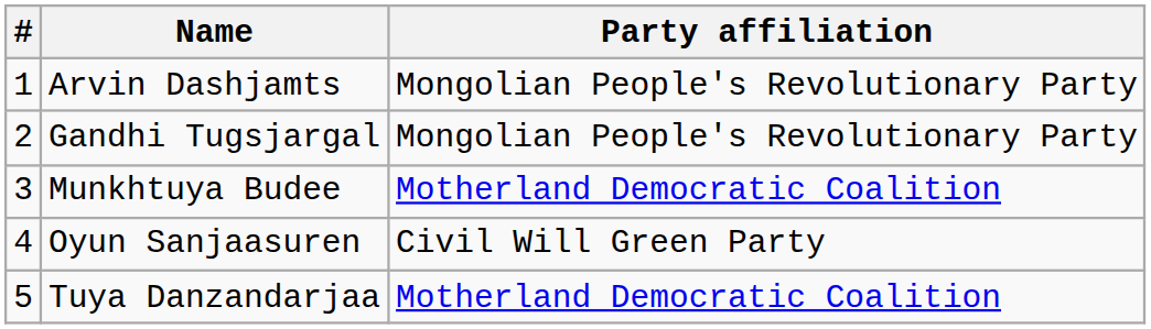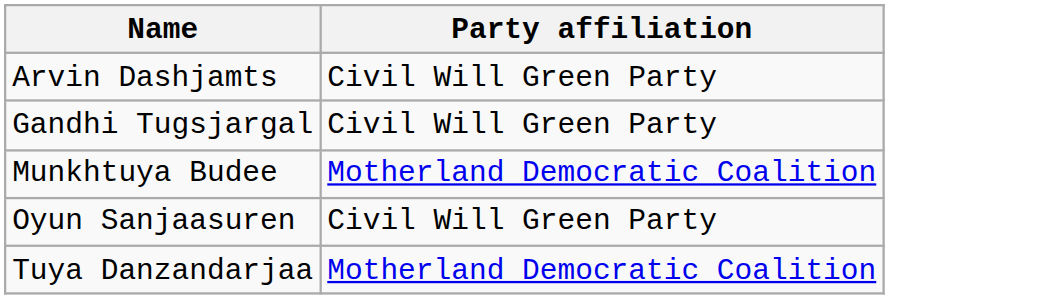 <table class="wikitable">
 <tr>
-<th>#</th>
 <th>Name</th>
 <th>Party affiliation</th>
 </tr>
 <tr>
-<td>1</td>
 <td>Arvin Dashjamts</td>
-<td>Mongolian People's Revolutionary Party</td>
+<td>Civil Will Green Party</td>
 </tr>
 <tr>
-<td>2</td>
 <td>Gandhi   Tugsjargal</td>
-<td>Mongolian People's Revolutionary Party</td>
+<td>Civil Will Green Party</td>
 </tr>
 <tr>
-<td>3</td>
 <td>Munkhtuya   Budee</td>
 <td><a href='#'>Motherland Democratic Coalition</a></td>
 </tr>
 <tr>
-<td>4</td>
 <td>Oyun Sanjaasuren</td>
 <td>Civil Will Green Party</td>
 </tr>
 <tr>
-<td>5</td>
 <td>Tuya   Danzandarjaa</td>
 <td><a href='#'>Motherland Democratic Coalition</a></td>
 </tr>
 </table>
